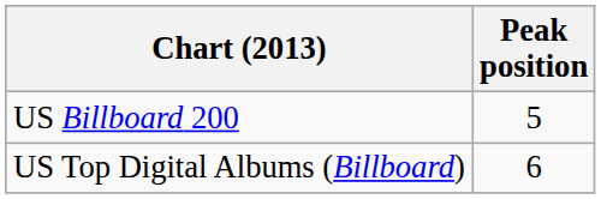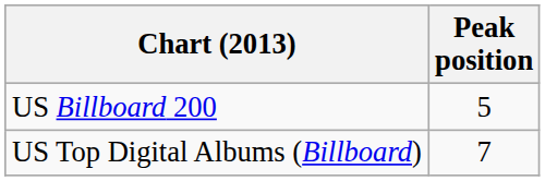 <table class="wikitable">
 <tr>
 <th>Chart (2013)</th>
 <th>Peak<br>position</th>
 </tr>
 <tr>
 <td>US <a href='#'><em>Billboard</em> 200</a></td>
 <td align="center">5</td>
 </tr>
 <tr>
 <td>US Top Digital Albums (<em><a href='#'>Billboard</a></em>)</td>
-<td align="center">6</td>
+<td align="center">7</td>
 </tr>
 </table>
